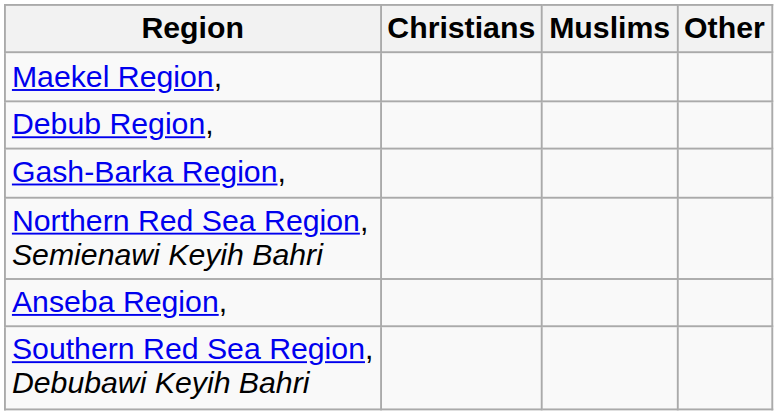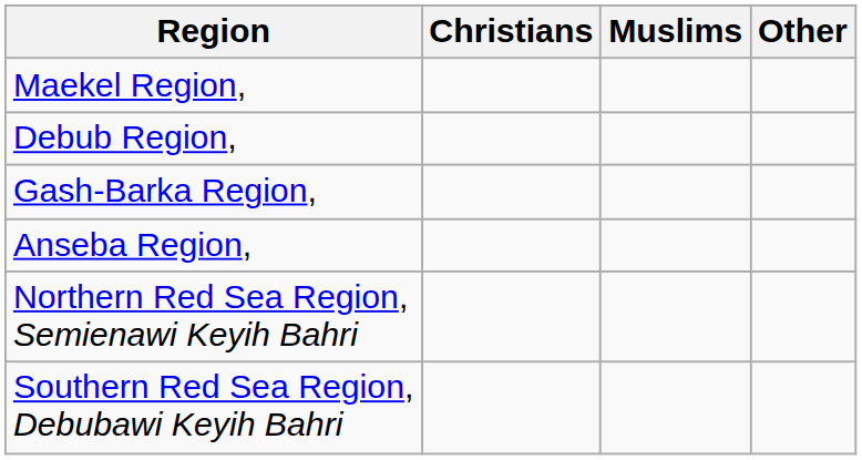 <table class="wikitable sortable">
 <tr>
 <th>Region</th>
 <th>Christians</th>
 <th>Muslims</th>
 <th>Other</th>
 </tr>
 <tr>
 <td scope="row"><a href='#'>Maekel Region</a>, </td>
 <td></td>
 <td></td>
 <td></td>
 </tr>
 <tr>
 <td scope="row"><a href='#'>Debub Region</a>, </td>
 <td></td>
 <td></td>
 <td></td>
 </tr>
 <tr>
 <td scope="row"><a href='#'>Gash-Barka Region</a>, </td>
 <td></td>
 <td></td>
 <td></td>
 </tr>
 <tr>
-<td scope="row"><a href='#'>Northern Red Sea Region</a>,<br><em>Semienawi Keyih Bahri</em> </td>
+<td scope="row"><a href='#'>Anseba Region</a>, </td>
 <td></td>
 <td></td>
 <td></td>
 </tr>
 <tr>
-<td scope="row"><a href='#'>Anseba Region</a>, </td>
+<td scope="row"><a href='#'>Northern Red Sea Region</a>,<br><em>Semienawi Keyih Bahri</em> </td>
 <td></td>
 <td></td>
 <td></td>
 </tr>
 <tr>
 <td scope="row"><a href='#'>Southern Red Sea Region</a>,<br><em>Debubawi Keyih Bahri</em> </td>
 <td></td>
 <td></td>
 <td></td>
 </tr>
 </table>
